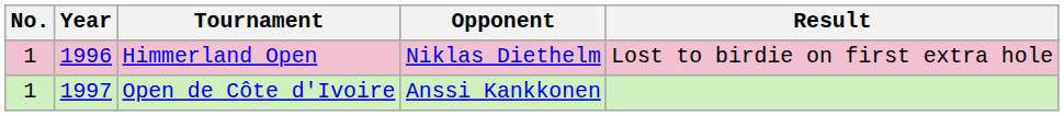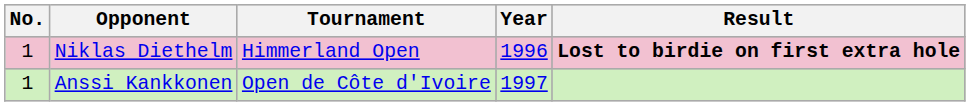 <table class="wikitable" style="font-size:95%;">
 <tr>
 <th>No.</th>
+<th>Opponent</th>
+<th>Tournament</th>
 <th>Year</th>
-<th>Tournament</th>
-<th>Opponent</th>
 <th>Result</th>
 </tr>
 <tr style="background:#F2C1D1;">
 <td align=center>1</td>
+<td> <a href='#'>Niklas Diethelm</a></td>
+<td><a href='#'>Himmerland Open</a></td>
 <td><a href='#'>1996</a></td>
-<td><a href='#'>Himmerland Open</a></td>
-<td> <a href='#'>Niklas Diethelm</a></td>
-<td>Lost to birdie on first extra hole</td>
+<td><strong>Lost to birdie on first extra hole</strong></td>
 </tr>
 <tr style="background:#D0F0C0;">
 <td align=center>1</td>
+<td> <a href='#'>Anssi Kankkonen</a></td>
+<td><a href='#'>Open de Côte d'Ivoire</a></td>
 <td><a href='#'>1997</a></td>
-<td><a href='#'>Open de Côte d'Ivoire</a></td>
-<td> <a href='#'>Anssi Kankkonen</a></td>
 <td></td>
 </tr>
 </table>
